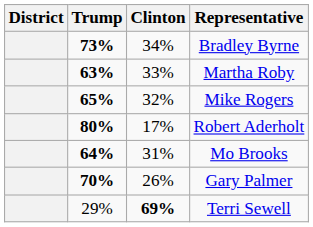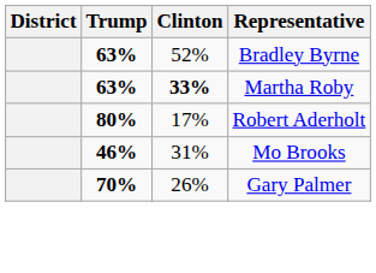 <table class=wikitable>
 <tr>
 <th>District</th>
 <th>Trump</th>
 <th>Clinton</th>
 <th>Representative</th>
 </tr>
 <tr align=center>
 <th></th>
-<td><strong>73%</strong></td>
-<td>34%</td>
+<td><strong>63%</strong></td>
+<td>52%</td>
 <td><a href='#'>Bradley Byrne</a></td>
 </tr>
 <tr align=center>
 <th></th>
 <td><strong>63%</strong></td>
-<td>33%</td>
+<td><strong>33%</strong></td>
 <td><a href='#'>Martha Roby</a></td>
-</tr>
-<tr align=center>
-<th></th>
-<td><strong>65%</strong></td>
-<td>32%</td>
-<td><a href='#'>Mike Rogers</a></td>
 </tr>
 <tr align=center>
 <th></th>
 <td><strong>80%</strong></td>
 <td>17%</td>
 <td><a href='#'>Robert Aderholt</a></td>
 </tr>
 <tr align=center>
 <th></th>
-<td><strong>64%</strong></td>
+<td><strong>46%</strong></td>
 <td>31%</td>
 <td><a href='#'>Mo Brooks</a></td>
 </tr>
 <tr align=center>
 <th></th>
 <td><strong>70%</strong></td>
 <td>26%</td>
 <td><a href='#'>Gary Palmer</a></td>
 </tr>
-<tr align=center>
-<th></th>
-<td>29%</td>
-<td><strong>69%</strong></td>
-<td><a href='#'>Terri Sewell</a></td>
-</tr>
 </table>
